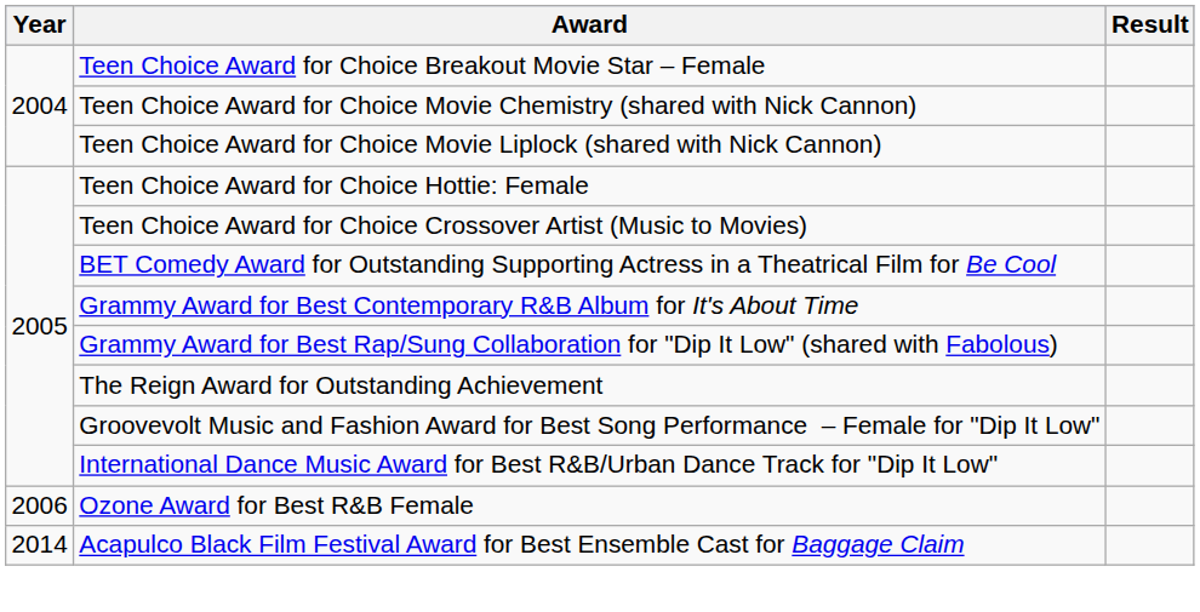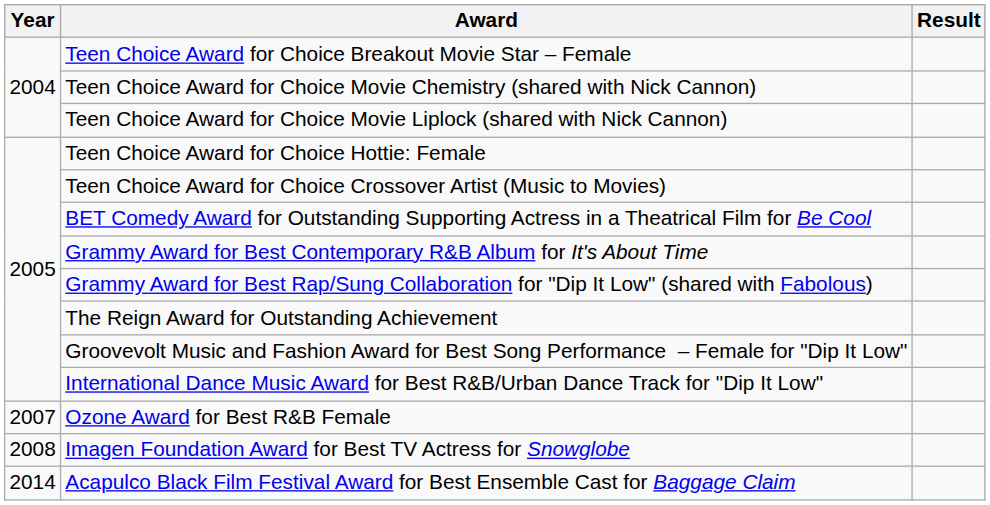 <table class="wikitable">
 <tr style="background:LightSteelBlue; text-align:center;">
 <th>Year</th>
 <th>Award</th>
 <th>Result</th>
 </tr>
 <tr>
 <td rowspan="3">2004</td>
 <td><a href='#'>Teen Choice Award</a> for Choice Breakout Movie Star – Female</td>
 <td></td>
 </tr>
 <tr>
 <td>Teen Choice Award for Choice Movie Chemistry (shared with Nick Cannon)</td>
 <td></td>
 </tr>
 <tr>
 <td>Teen Choice Award for Choice Movie Liplock (shared with Nick Cannon)</td>
 <td></td>
 </tr>
 <tr>
 <td rowspan="8">2005</td>
 <td>Teen Choice Award for Choice Hottie: Female</td>
 <td></td>
 </tr>
 <tr>
 <td>Teen Choice Award for Choice Crossover Artist (Music to Movies)</td>
 <td></td>
 </tr>
 <tr>
 <td><a href='#'>BET Comedy Award</a> for Outstanding Supporting Actress in a Theatrical Film for <em><a href='#'>Be Cool</a></em></td>
 <td></td>
 </tr>
 <tr>
 <td><a href='#'>Grammy Award for Best Contemporary R&B Album</a> for <em>It's About Time</em></td>
 <td></td>
 </tr>
 <tr>
 <td><a href='#'>Grammy Award for Best Rap/Sung Collaboration</a> for "Dip It Low" (shared with <a href='#'>Fabolous</a>)</td>
 <td></td>
 </tr>
 <tr>
 <td>The Reign Award for Outstanding Achievement</td>
 <td></td>
 </tr>
 <tr>
 <td>Groovevolt Music and Fashion Award for Best Song Performance  – Female for "Dip It Low"</td>
 <td></td>
 </tr>
 <tr>
 <td><a href='#'>International Dance Music Award</a> for Best R&B/Urban Dance Track for "Dip It Low"</td>
 <td></td>
 </tr>
 <tr>
-<td>2006</td>
+<td>2007</td>
 <td><a href='#'>Ozone Award</a> for Best R&B Female</td>
+<td></td>
+</tr>
+<tr>
+<td>2008</td>
+<td><a href='#'>Imagen Foundation Award</a> for Best TV Actress for <em><a href='#'>Snowglobe</a></em></td>
 <td></td>
 </tr>
 <tr>
 <td>2014</td>
 <td><a href='#'>Acapulco Black Film Festival Award</a> for Best Ensemble Cast for <em><a href='#'>Baggage Claim</a></em></td>
 <td></td>
 </tr>
 </table>
